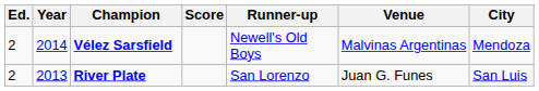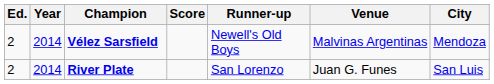 <table class="wikitable sortable">
 <tr>
 <th>Ed.</th>
 <th width= px>Year</th>
 <th width=120px>Champion</th>
 <th width=px>Score</th>
 <th width=120px>Runner-up</th>
 <th width= px>Venue</th>
 <th width= px>City</th>
 </tr>
 <tr>
 <td>2</td>
 <td><a href='#'>2014</a></td>
 <td><strong><a href='#'>Vélez Sarsfield</a></strong> </td>
 <td></td>
 <td><a href='#'>Newell's Old Boys</a></td>
 <td><a href='#'>Malvinas Argentinas</a></td>
 <td><a href='#'>Mendoza</a></td>
 </tr>
 <tr>
 <td>2</td>
-<td><a href='#'>2013</a></td>
+<td><a href='#'>2014</a></td>
 <td><strong><a href='#'>River Plate</a></strong> </td>
 <td></td>
 <td><a href='#'>San Lorenzo</a></td>
 <td>Juan G. Funes</td>
 <td><a href='#'>San Luis</a></td>
 </tr>
 </table>
